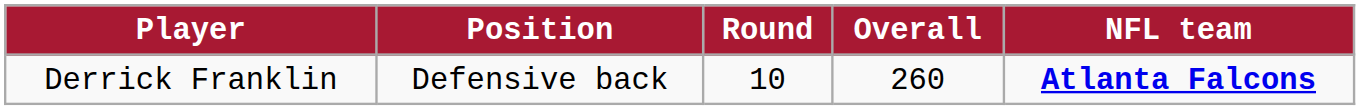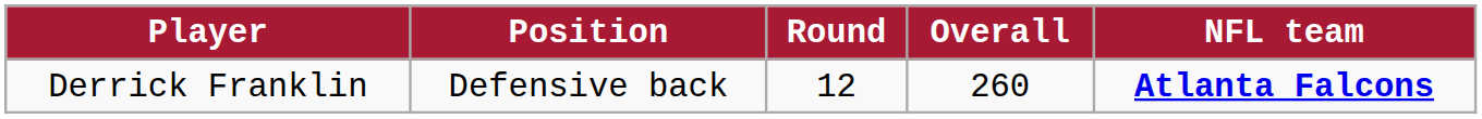 <table class="wikitable" width="65%">
 <tr align="center"  style="background:#A81933;color:#FFFFFF;">
 <td><strong>Player</strong></td>
 <td><strong>Position</strong></td>
 <td><strong>Round</strong></td>
 <td><strong>Overall</strong></td>
 <td><strong>NFL team</strong></td>
 </tr>
 <tr align="center" bgcolor="">
 <td>Derrick Franklin</td>
 <td>Defensive back</td>
-<td>10</td>
+<td>12</td>
 <td>260</td>
 <td><strong><a href='#'>Atlanta Falcons</a></strong></td>
 </tr>
 </table>
